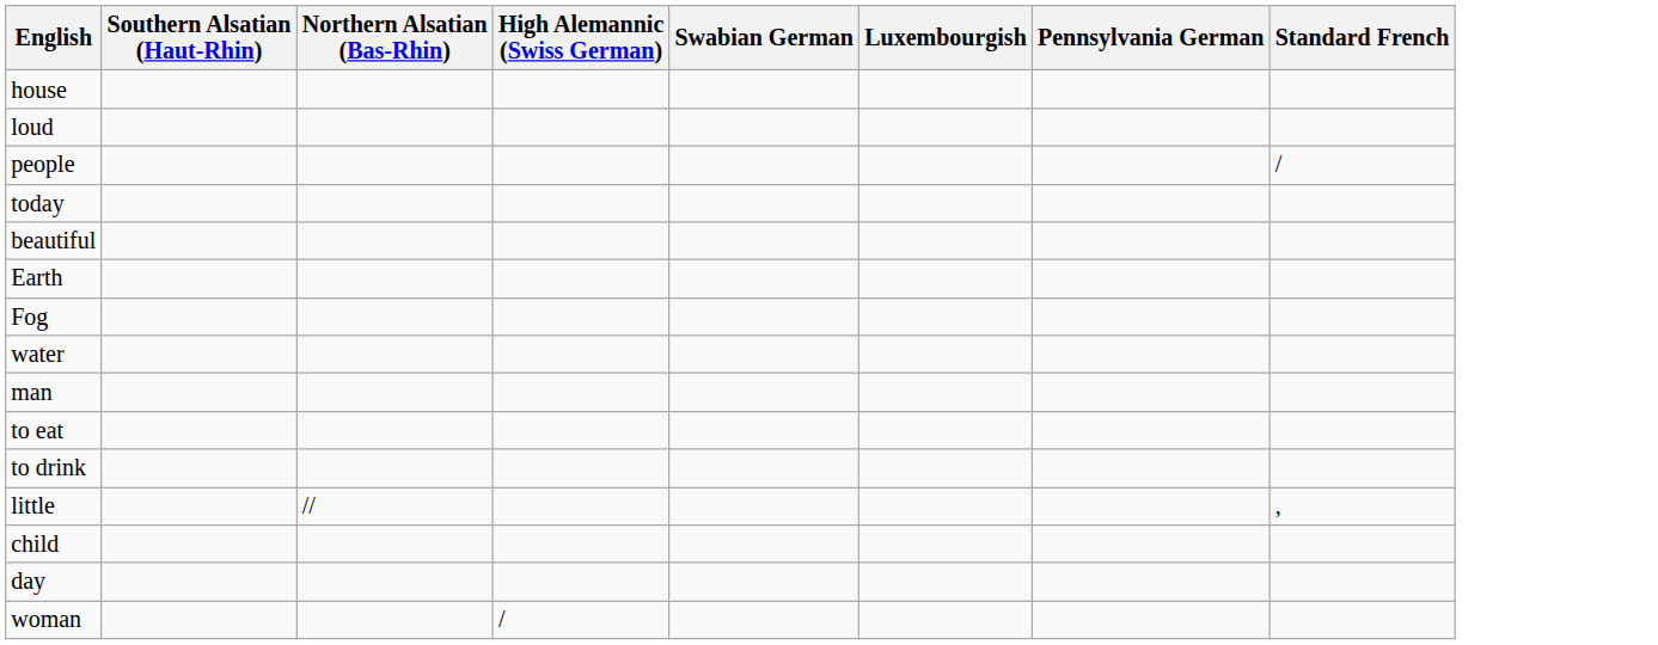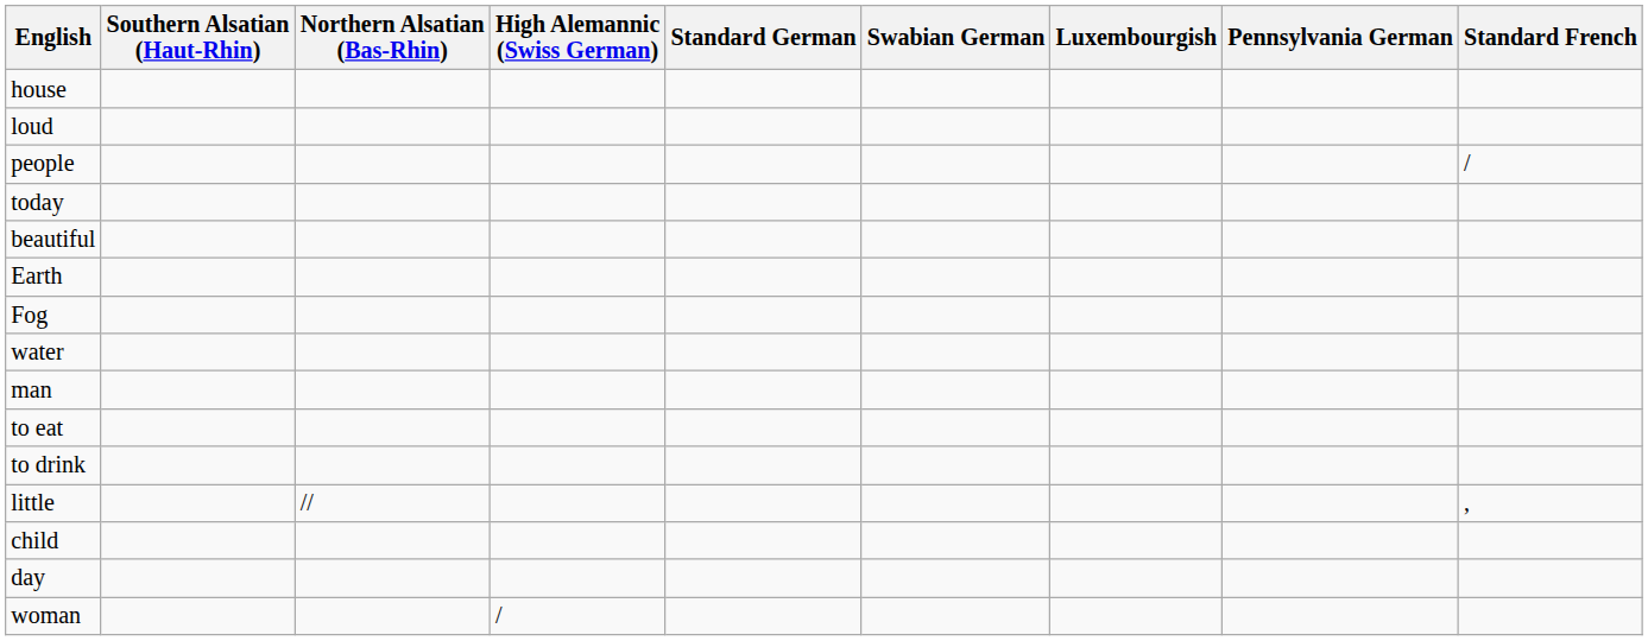 <table class="wikitable">
 <tr>
 <th>English</th>
 <th>Southern Alsatian<br>(<a href='#'>Haut-Rhin</a>)</th>
 <th>Northern Alsatian<br>(<a href='#'>Bas-Rhin</a>)</th>
 <th>High Alemannic<br>(<a href='#'>Swiss German</a>)</th>
+<th>Standard German</th>
 <th>Swabian German</th>
 <th>Luxembourgish</th>
 <th>Pennsylvania German</th>
 <th>Standard French</th>
 </tr>
 <tr ->
 <td>house</td>
+<td></td>
 <td></td>
 <td></td>
 <td></td>
 <td></td>
 <td></td>
 <td></td>
 <td></td>
 </tr>
 <tr ->
 <td>loud</td>
 <td></td>
 <td></td>
 <td></td>
 <td></td>
 <td></td>
 <td></td>
 <td></td>
+<td></td>
 </tr>
 <tr ->
 <td>people</td>
+<td></td>
 <td></td>
 <td></td>
 <td></td>
 <td></td>
 <td></td>
 <td></td>
 <td>/</td>
 </tr>
 <tr ->
 <td>today</td>
 <td></td>
 <td></td>
 <td></td>
 <td></td>
 <td></td>
 <td></td>
 <td></td>
+<td></td>
 </tr>
 <tr ->
 <td>beautiful</td>
+<td></td>
 <td></td>
 <td></td>
 <td></td>
 <td></td>
 <td></td>
 <td></td>
 <td></td>
 </tr>
 <tr ->
 <td>Earth</td>
 <td></td>
 <td></td>
 <td></td>
 <td></td>
 <td></td>
 <td></td>
 <td></td>
+<td></td>
 </tr>
 <tr ->
 <td>Fog</td>
+<td></td>
 <td></td>
 <td></td>
 <td></td>
 <td></td>
 <td></td>
 <td></td>
 <td></td>
 </tr>
 <tr ->
 <td>water</td>
 <td></td>
 <td></td>
 <td></td>
 <td></td>
 <td></td>
 <td></td>
 <td></td>
+<td></td>
 </tr>
 <tr ->
 <td>man</td>
+<td></td>
 <td></td>
 <td></td>
 <td></td>
 <td></td>
 <td></td>
 <td></td>
 <td></td>
 </tr>
 <tr ->
 <td>to eat</td>
 <td></td>
 <td></td>
 <td></td>
 <td></td>
 <td></td>
 <td></td>
 <td></td>
+<td></td>
 </tr>
 <tr ->
 <td>to drink</td>
+<td></td>
 <td></td>
 <td></td>
 <td></td>
 <td></td>
 <td></td>
 <td></td>
 <td></td>
 </tr>
 <tr ->
 <td>little</td>
 <td></td>
 <td>//</td>
 <td></td>
 <td></td>
 <td></td>
 <td></td>
+<td></td>
 <td>, </td>
 </tr>
 <tr ->
 <td>child</td>
+<td></td>
 <td></td>
 <td></td>
 <td></td>
 <td></td>
 <td></td>
 <td></td>
 <td></td>
 </tr>
 <tr ->
 <td>day</td>
 <td></td>
 <td></td>
 <td></td>
 <td></td>
 <td></td>
 <td></td>
 <td></td>
+<td></td>
 </tr>
 <tr ->
 <td>woman</td>
 <td></td>
 <td></td>
 <td>/</td>
 <td></td>
 <td></td>
 <td></td>
 <td></td>
+<td></td>
 </tr>
 </table>
